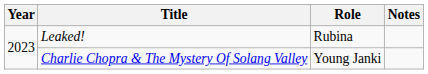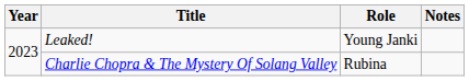 <table class="wikitable">
 <tr>
 <th>Year</th>
 <th>Title</th>
 <th>Role</th>
 <th>Notes</th>
 </tr>
 <tr>
 <td rowspan=2>2023</td>
 <td><em>Leaked!</em></td>
-<td>Rubina</td>
+<td>Young Janki</td>
 <td></td>
 </tr>
 <tr>
 <td><em><a href='#'>Charlie Chopra & The Mystery Of Solang Valley</a></em></td>
-<td>Young Janki</td>
+<td>Rubina</td>
 <td></td>
 </tr>
 </table>
